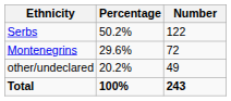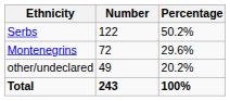 <table class="wikitable">
 <tr>
 <th width="100px">Ethnicity</th>
+<th width="80px">Number</th>
 <th width="80px">Percentage</th>
-<th width="80px">Number</th>
 </tr>
 <tr>
 <td><a href='#'>Serbs</a></td>
+<td>122</td>
 <td>50.2%</td>
-<td>122</td>
 </tr>
 <tr>
 <td><a href='#'>Montenegrins</a></td>
+<td>72</td>
 <td>29.6%</td>
-<td>72</td>
 </tr>
 <tr>
 <td>other/undeclared</td>
+<td>49</td>
 <td>20.2%</td>
-<td>49</td>
 </tr>
 <tr>
 <td><strong>Total</strong></td>
+<td><strong>243</strong></td>
 <td><strong>100%</strong></td>
-<td><strong>243</strong></td>
 </tr>
 </table>
